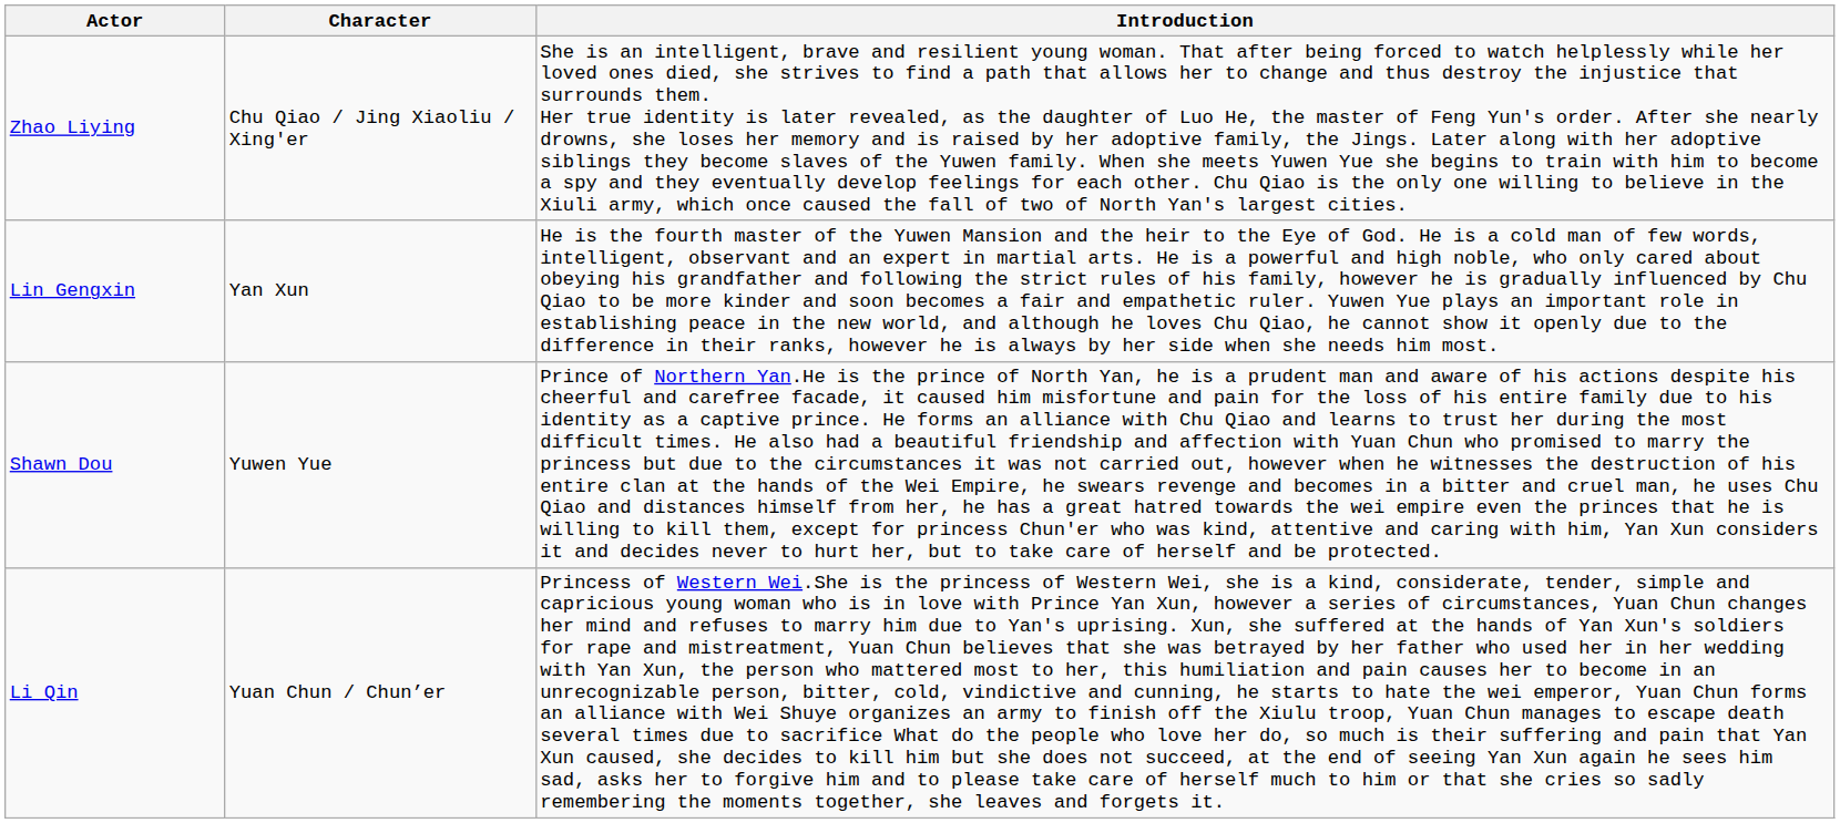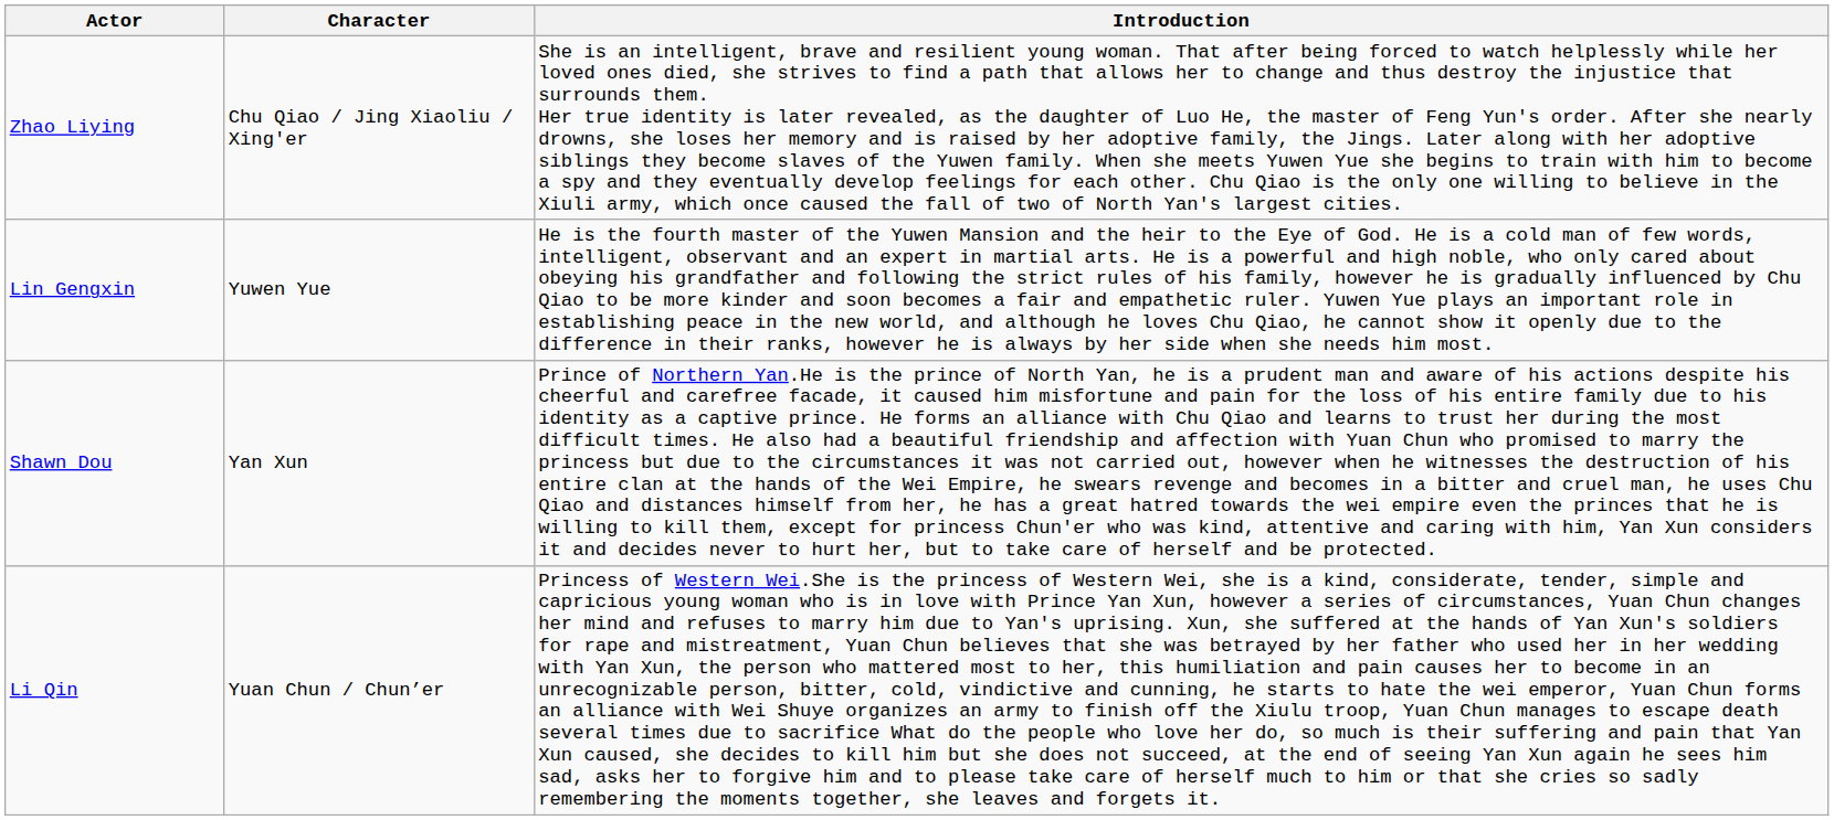 <table class="wikitable">
 <tr>
 <th style="width:12%">Actor</th>
 <th style="width:17%">Character</th>
 <th>Introduction</th>
 </tr>
 <tr>
 <td><a href='#'>Zhao Liying</a></td>
 <td>Chu Qiao / Jing Xiaoliu / Xing'er</td>
 <td>She is an intelligent, brave and resilient young woman. That after being forced to watch helplessly while her loved ones died, she strives to find a path that allows her to change and thus destroy the injustice that surrounds them.<br>Her true identity is later revealed, as the daughter of Luo He, the master of Feng Yun's order. After she nearly drowns, she loses her memory and is raised by her adoptive family, the Jings. Later along with her adoptive siblings they become slaves of the Yuwen family. When she meets Yuwen Yue she begins to train with him to become a spy and they eventually develop feelings for each other. Chu Qiao is the only one willing to believe in the Xiuli army, which once caused the fall of two of North Yan's largest cities.</td>
 </tr>
 <tr>
 <td><a href='#'>Lin Gengxin</a></td>
-<td>Yan Xun</td>
+<td>Yuwen Yue</td>
 <td>He is the fourth master of the Yuwen Mansion and the heir to the Eye of God. He is a cold man of few words, intelligent, observant and an expert in martial arts. He is a powerful and high noble, who only cared about obeying his grandfather and following the strict rules of his family, however he is gradually influenced by Chu Qiao to be more kinder and soon becomes a fair and empathetic ruler. Yuwen Yue plays an important role in establishing peace in the new world, and although he loves Chu Qiao, he cannot show it openly due to the difference in their ranks, however he is always by her side when she needs him most.</td>
 </tr>
 <tr>
 <td><a href='#'>Shawn Dou</a></td>
-<td>Yuwen Yue</td>
+<td>Yan Xun</td>
 <td>Prince of <a href='#'>Northern Yan</a>.He is the prince of North Yan, he is a prudent man and aware of his actions despite his cheerful and carefree facade, it caused him misfortune and pain for the loss of his entire family due to his identity as a captive prince. He forms an alliance with Chu Qiao and learns to trust her during the most difficult times. He also had a beautiful friendship and affection with Yuan Chun who promised to marry the princess but due to the circumstances it was not carried out, however when he witnesses the destruction of his entire clan at the hands of the Wei Empire, he swears revenge and becomes in a bitter and cruel man, he uses Chu Qiao and distances himself from her, he has a great hatred towards the wei empire even the princes that he is willing to kill them, except for princess Chun'er who was kind, attentive and caring with him, Yan Xun considers it and decides never to hurt her, but to take care of herself and be protected.</td>
 </tr>
 <tr>
 <td><a href='#'>Li Qin</a></td>
 <td>Yuan Chun / Chun’er</td>
 <td>Princess of <a href='#'>Western Wei</a>.She is the princess of Western Wei, she is a kind, considerate, tender, simple and capricious young woman who is in love with Prince Yan Xun, however a series of circumstances, Yuan Chun changes her mind and refuses to marry him due to Yan's uprising. Xun, she suffered at the hands of Yan Xun's soldiers for rape and mistreatment, Yuan Chun believes that she was betrayed by her father who used her in her wedding with Yan Xun, the person who mattered most to her, this humiliation and pain causes her to become in an unrecognizable person, bitter, cold, vindictive and cunning, he starts to hate the wei emperor, Yuan Chun forms an alliance with Wei Shuye organizes an army to finish off the Xiulu troop, Yuan Chun manages to escape death several times due to sacrifice What do the people who love her do, so much is their suffering and pain that Yan Xun caused, she decides to kill him but she does not succeed, at the end of seeing Yan Xun again he sees him sad, asks her to forgive him and to please take care of herself much to him or that she cries so sadly remembering the moments together, she leaves and forgets it.</td>
 </tr>
 <tr>
 </tr>
 </table>
